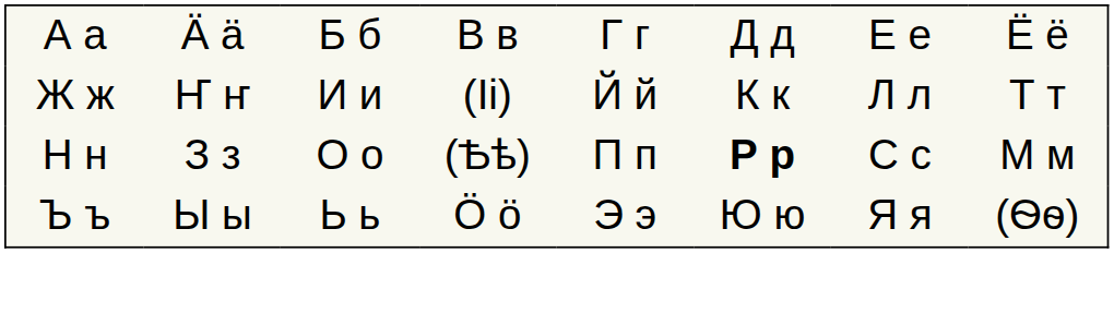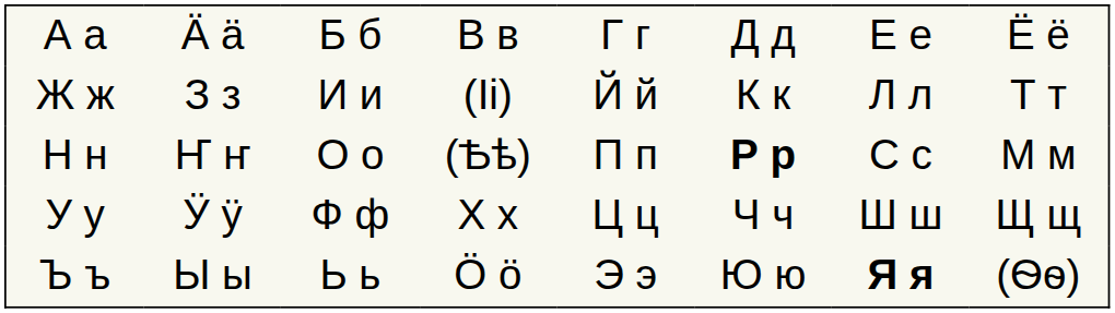 <table style="font-size:1.4em; border-color:#000000; border-width:1px; border-style:solid; border-collapse:collapse; background-color:#F8F8EF">
 <tr>
 <td style="width:3em; text-align:center; padding: 3px;">А а</td>
 <td style="width:3em; text-align:center; padding: 3px;">Ӓ ӓ</td>
 <td style="width:3em; text-align:center; padding: 3px;">Б б</td>
 <td style="width:3em; text-align:center; padding: 3px;">В в</td>
 <td style="width:3em; text-align:center; padding: 3px;">Г г</td>
 <td style="width:3em; text-align:center; padding: 3px;">Д д</td>
 <td style="width:3em; text-align:center; padding: 3px;">Е е</td>
 <td style="width:3em; text-align:center; padding: 3px;">Ё ё</td>
 </tr>
 <tr>
 <td style="width:3em; text-align:center; padding: 3px;">Ж ж</td>
-<td style="width:3em; text-align:center; padding: 3px;">Ҥ ҥ</td>
+<td style="width:3em; text-align:center; padding: 3px;">З з</td>
 <td style="width:3em; text-align:center; padding: 3px;">И и</td>
 <td style="width:3em; text-align:center; padding: 3px;">(Іі)</td>
 <td style="width:3em; text-align:center; padding: 3px;">Й й</td>
 <td style="width:3em; text-align:center; padding: 3px;">К к</td>
 <td style="width:3em; text-align:center; padding: 3px;">Л л</td>
 <td style="width:3em; text-align:center; padding: 3px;">Т т</td>
 </tr>
 <tr>
 <td style="width:3em; text-align:center; padding: 3px;">Н н</td>
-<td style="width:3em; text-align:center; padding: 3px;">З з</td>
+<td style="width:3em; text-align:center; padding: 3px;">Ҥ ҥ</td>
 <td style="width:3em; text-align:center; padding: 3px;">О о</td>
 <td style="width:3em; text-align:center; padding: 3px;">(Ѣѣ)</td>
 <td style="width:3em; text-align:center; padding: 3px;">П п</td>
 <td style="width:3em; text-align:center; padding: 3px;"><strong>Р р</strong></td>
 <td style="width:3em; text-align:center; padding: 3px;">С с</td>
 <td style="width:3em; text-align:center; padding: 3px;">М м</td>
 </tr>
 <tr>
+<td style="width:3em; text-align:center; padding: 3px;">У у</td>
+<td style="width:3em; text-align:center; padding: 3px;">Ӱ ӱ</td>
+<td style="width:3em; text-align:center; padding: 3px;">Ф ф</td>
+<td style="width:3em; text-align:center; padding: 3px;">Х х</td>
+<td style="width:3em; text-align:center; padding: 3px;">Ц ц</td>
+<td style="width:3em; text-align:center; padding: 3px;">Ч ч</td>
+<td style="width:3em; text-align:center; padding: 3px;">Ш ш</td>
+<td style="width:3em; text-align:center; padding: 3px;">Щ щ</td>
+</tr>
+<tr>
 <td style="width:3em; text-align:center; padding: 3px;">Ъ ъ</td>
 <td style="width:3em; text-align:center; padding: 3px;">Ы ы</td>
 <td style="width:3em; text-align:center; padding: 3px;">Ь ь</td>
 <td style="width:3em; text-align:center; padding: 3px;">Ӧ ӧ</td>
 <td style="width:3em; text-align:center; padding: 3px;">Э э</td>
 <td style="width:3em; text-align:center; padding: 3px;">Ю ю</td>
-<td style="width:3em; text-align:center; padding: 3px;">Я я</td>
+<td style="width:3em; text-align:center; padding: 3px;"><strong>Я я</strong></td>
 <td style="width:3em; text-align:center; padding: 3px;">(Ѳѳ)</td>
 </tr>
 </table>
